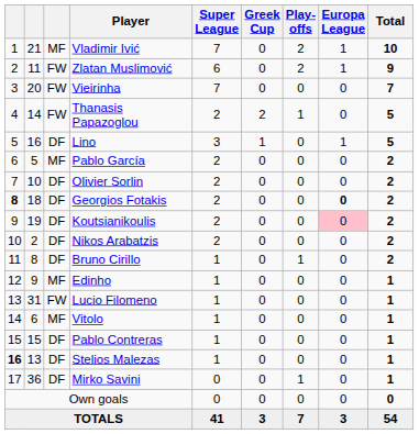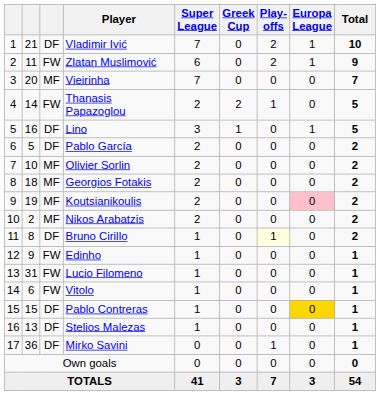 <table class="wikitable sortable" style="text-align:center">
 <tr>
 <th width=5></th>
 <th width=5></th>
 <th width=5></th>
 <th width=150>Player</th>
 <th width=30><a href='#'>Super League</a></th>
 <th width=30><a href='#'>Greek Cup</a></th>
 <th width=30px><a href='#'>Play-offs</a></th>
 <th width=30px><a href='#'>Europa League</a></th>
 <th width=50>Total</th>
 </tr>
 <tr>
 <td>1</td>
 <td>21</td>
-<td>MF</td>
+<td>DF</td>
 <td align=left> <a href='#'>Vladimir Ivić</a></td>
 <td>7</td>
 <td>0</td>
 <td>2</td>
 <td>1</td>
 <td><strong>10</strong></td>
 </tr>
 <tr>
 <td>2</td>
 <td>11</td>
 <td>FW</td>
 <td align=left> <a href='#'>Zlatan Muslimović</a></td>
 <td>6</td>
 <td>0</td>
 <td>2</td>
 <td>1</td>
 <td><strong>9</strong></td>
 </tr>
 <tr>
 <td>3</td>
 <td>20</td>
-<td>FW</td>
+<td>MF</td>
 <td align=left> <a href='#'>Vieirinha</a></td>
 <td>7</td>
 <td>0</td>
 <td>0</td>
 <td>0</td>
 <td><strong>7</strong></td>
 </tr>
 <tr>
 <td>4</td>
 <td>14</td>
 <td>FW</td>
 <td align=left> <a href='#'>Thanasis Papazoglou</a></td>
 <td>2</td>
 <td>2</td>
 <td>1</td>
 <td>0</td>
 <td><strong>5</strong></td>
 </tr>
 <tr>
 <td>5</td>
 <td>16</td>
 <td>DF</td>
 <td align=left> <a href='#'>Lino</a></td>
 <td>3</td>
 <td>1</td>
 <td>0</td>
 <td>1</td>
 <td><strong>5</strong></td>
 </tr>
 <tr>
 <td>6</td>
 <td>5</td>
-<td>MF</td>
+<td>DF</td>
 <td align=left> <a href='#'>Pablo García</a></td>
 <td>2</td>
 <td>0</td>
 <td>0</td>
 <td>0</td>
 <td><strong>2</strong></td>
 </tr>
 <tr>
 <td>7</td>
 <td>10</td>
-<td>DF</td>
+<td>MF</td>
 <td align=left> <a href='#'>Olivier Sorlin</a></td>
 <td>2</td>
 <td>0</td>
 <td>0</td>
 <td>0</td>
 <td><strong>2</strong></td>
 </tr>
 <tr>
-<td><strong>8</strong></td>
+<td>8</td>
 <td>18</td>
-<td>DF</td>
+<td>MF</td>
 <td align=left> <a href='#'>Georgios Fotakis</a></td>
 <td>2</td>
 <td>0</td>
 <td>0</td>
-<td><strong>0</strong></td>
+<td>0</td>
 <td><strong>2</strong></td>
 </tr>
 <tr>
 <td>9</td>
 <td>19</td>
-<td>DF</td>
+<td>MF</td>
 <td align=left> <a href='#'>Koutsianikoulis</a></td>
 <td>2</td>
 <td>0</td>
 <td>0</td>
 <td style="background: pink;">0</td>
 <td><strong>2</strong></td>
 </tr>
 <tr>
 <td>10</td>
 <td>2</td>
-<td>DF</td>
+<td>MF</td>
 <td align=left> <a href='#'>Nikos Arabatzis</a></td>
 <td>2</td>
 <td>0</td>
 <td>0</td>
 <td>0</td>
 <td><strong>2</strong></td>
 </tr>
 <tr>
 <td>11</td>
 <td>8</td>
 <td>DF</td>
 <td align=left> <a href='#'>Bruno Cirillo</a></td>
 <td>1</td>
 <td>0</td>
-<td>1</td>
+<td style="background: lightyellow;">1</td>
 <td>0</td>
 <td><strong>2</strong></td>
 </tr>
 <tr>
 <td>12</td>
 <td>9</td>
-<td>MF</td>
+<td>FW</td>
 <td align=left> <a href='#'>Edinho</a></td>
 <td>1</td>
 <td>0</td>
 <td>0</td>
 <td>0</td>
 <td><strong>1</strong></td>
 </tr>
 <tr>
 <td>13</td>
 <td>31</td>
 <td>FW</td>
 <td align=left> <a href='#'>Lucio Filomeno</a></td>
 <td>1</td>
 <td>0</td>
 <td>0</td>
 <td>0</td>
 <td><strong>1</strong></td>
 </tr>
 <tr>
 <td>14</td>
 <td>6</td>
-<td>MF</td>
+<td>FW</td>
 <td align=left> <a href='#'>Vitolo</a></td>
 <td>1</td>
 <td>0</td>
 <td>0</td>
 <td>0</td>
 <td><strong>1</strong></td>
 </tr>
 <tr>
 <td>15</td>
 <td>15</td>
 <td>DF</td>
 <td align=left> <a href='#'>Pablo Contreras</a></td>
 <td>1</td>
 <td>0</td>
 <td>0</td>
-<td>0</td>
+<td style="background: gold;">0</td>
 <td><strong>1</strong></td>
 </tr>
 <tr>
-<td><strong>16</strong></td>
+<td>16</td>
 <td>13</td>
 <td>DF</td>
 <td align=left> <a href='#'>Stelios Malezas</a></td>
 <td>1</td>
 <td>0</td>
 <td>0</td>
 <td>0</td>
 <td><strong>1</strong></td>
 </tr>
 <tr>
 <td>17</td>
 <td>36</td>
 <td>DF</td>
 <td align=left> <a href='#'>Mirko Savini</a></td>
 <td>0</td>
 <td>0</td>
 <td>1</td>
 <td>0</td>
 <td><strong>1</strong></td>
 </tr>
 <tr>
 <td colspan="4">Own goals</td>
 <td>0</td>
 <td>0</td>
 <td>0</td>
 <td>0</td>
 <td><strong>0</strong></td>
 </tr>
 <tr bgcolor="#EFEFEF">
 <td colspan=4><strong>TOTALS</strong></td>
 <td><strong>41</strong></td>
 <td><strong>3</strong></td>
 <td><strong>7</strong></td>
 <td><strong>3</strong></td>
 <td><strong>54</strong></td>
 </tr>
 </table>
